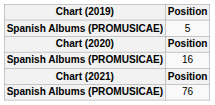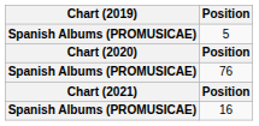 <table class="wikitable sortable plainrowheaders" style="text-align:center">
 <tr>
 <th scope="col">Chart (2019)</th>
 <th scope="col">Position</th>
 </tr>
 <tr>
 <th scope="row">Spanish Albums (PROMUSICAE)</th>
 <td>5</td>
 </tr>
 <tr>
 <th scope="col">Chart (2020)</th>
 <th scope="col">Position</th>
 </tr>
 <tr>
 <th scope="row">Spanish Albums (PROMUSICAE)</th>
-<td>16</td>
+<td>76</td>
 </tr>
 <tr>
 <th scope="col">Chart (2021)</th>
 <th scope="col">Position</th>
 </tr>
 <tr>
 <th scope="row">Spanish Albums (PROMUSICAE)</th>
-<td>76</td>
+<td>16</td>
 </tr>
 </table>
